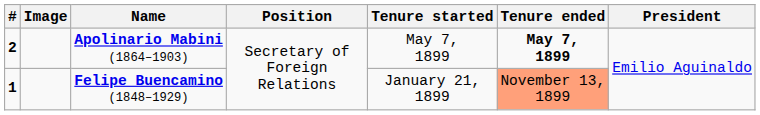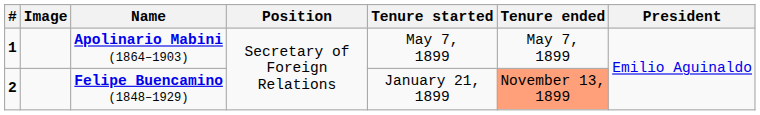 <table class="wikitable" style="text-align:center; border:1px #aaf solid;">
 <tr>
 <th>#</th>
 <th>Image</th>
 <th>Name</th>
 <th width=120px>Position</th>
 <th>Tenure started</th>
 <th>Tenure ended</th>
 <th>President</th>
 </tr>
 <tr>
-<td><strong>2</strong></td>
+<td><strong>1</strong></td>
 <td></td>
 <td><strong><a href='#'>Apolinario Mabini</a></strong><br><small>(1864–1903)</small></td>
 <td rowspan="2">Secretary of Foreign Relations</td>
 <td>May 7,<br>1899</td>
-<td><strong>May 7,<br>1899</strong></td>
+<td>May 7,<br>1899</td>
 <td rowspan="2"><a href='#'>Emilio Aguinaldo</a></td>
 </tr>
 <tr>
-<td><strong>1</strong></td>
+<td><strong>2</strong></td>
 <td></td>
 <td><strong><a href='#'>Felipe Buencamino</a></strong><br><small>(1848–1929)</small></td>
 <td>January 21,<br>1899</td>
 <td style="background: lightsalmon;">November 13,<br>1899</td>
 </tr>
 </table>
